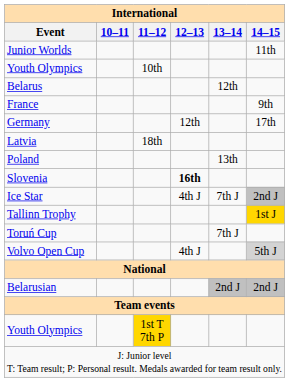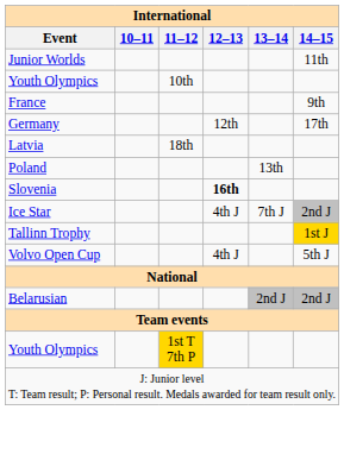 <table class="wikitable" style="text-align:center">
 <tr>
 <th style="background-color: #ffdead; " colspan=6 align=center>International</th>
 </tr>
 <tr>
 <th>Event</th>
 <th><a href='#'>10–11</a></th>
 <th><a href='#'>11–12</a></th>
 <th><a href='#'>12–13</a></th>
 <th><a href='#'>13–14</a></th>
 <th><a href='#'>14–15</a></th>
 </tr>
 <tr>
 <td align=left><a href='#'>Junior Worlds</a></td>
 <td></td>
 <td></td>
 <td></td>
 <td></td>
 <td>11th</td>
 </tr>
 <tr>
 <td align=left><a href='#'>Youth Olympics</a></td>
 <td></td>
 <td>10th</td>
 <td></td>
 <td></td>
-<td></td>
-</tr>
-<tr>
-<td align=left> <a href='#'>Belarus</a></td>
-<td></td>
-<td></td>
-<td></td>
-<td>12th</td>
 <td></td>
 </tr>
 <tr>
 <td align=left> <a href='#'>France</a></td>
 <td></td>
 <td></td>
 <td></td>
 <td></td>
 <td>9th</td>
 </tr>
 <tr>
 <td align=left> <a href='#'>Germany</a></td>
 <td></td>
 <td></td>
 <td>12th</td>
 <td></td>
 <td>17th</td>
 </tr>
 <tr>
 <td align=left> <a href='#'>Latvia</a></td>
 <td></td>
 <td>18th</td>
 <td></td>
 <td></td>
 <td></td>
 </tr>
 <tr>
 <td align=left> <a href='#'>Poland</a></td>
 <td></td>
 <td></td>
 <td></td>
 <td>13th</td>
 <td></td>
 </tr>
 <tr>
 <td align=left> <a href='#'>Slovenia</a></td>
 <td></td>
 <td></td>
 <td><strong>16th</strong></td>
 <td></td>
 <td></td>
 </tr>
 <tr>
 <td align=left><a href='#'>Ice Star</a></td>
 <td></td>
 <td></td>
 <td>4th J</td>
 <td>7th J</td>
 <td bgcolor=silver>2nd J</td>
 </tr>
 <tr>
 <td align=left><a href='#'>Tallinn Trophy</a></td>
 <td></td>
 <td></td>
 <td></td>
 <td></td>
 <td bgcolor=gold>1st J</td>
 </tr>
 <tr>
-<td align=left><a href='#'>Toruń Cup</a></td>
-<td></td>
-<td></td>
-<td></td>
-<td>7th J</td>
-<td></td>
-</tr>
-<tr>
 <td align=left><a href='#'>Volvo Open Cup</a></td>
 <td></td>
 <td></td>
 <td>4th J</td>
 <td></td>
-<td style="background: lightgrey;">5th J</td>
+<td>5th J</td>
 </tr>
 <tr>
 <th style="background-color: #ffdead; " colspan=6 align=center>National</th>
 </tr>
 <tr>
 <td align=left><a href='#'>Belarusian</a></td>
 <td></td>
 <td></td>
 <td></td>
 <td bgcolor=silver>2nd J</td>
 <td bgcolor=silver>2nd J</td>
 </tr>
 <tr>
 <th style="background-color: #ffdead; " colspan=6 align=center>Team events</th>
 </tr>
 <tr>
 <td align=left><a href='#'>Youth Olympics</a></td>
 <td></td>
 <td bgcolor=gold>1st T <br>7th P</td>
 <td></td>
 <td></td>
 <td></td>
 </tr>
 <tr>
 <td colspan=6 align=center><small> J: Junior level <br> T: Team result; P: Personal result. Medals awarded for team result only. </small></td>
 </tr>
 </table>
